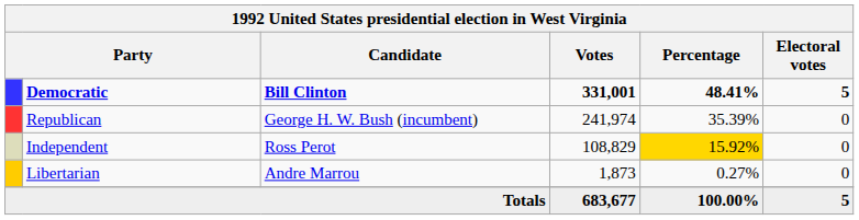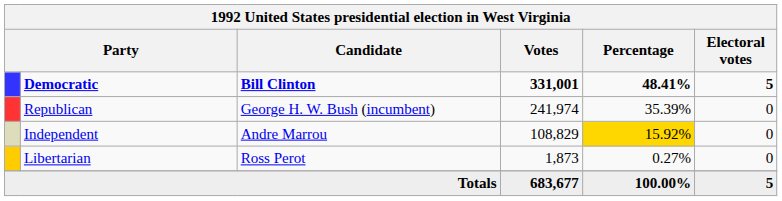 <table class="wikitable" style="font-size: 95%;">
 <tr>
 <th colspan="6">1992 United States presidential election in West Virginia</th>
 </tr>
 <tr>
 <th colspan="2" style="width: 15em">Party</th>
 <th style="width: 17em">Candidate</th>
 <th style="width: 5em">Votes</th>
 <th style="width: 7em">Percentage</th>
 <th style="width: 5em">Electoral votes</th>
 </tr>
 <tr>
 <th style="background-color:#3333FF; width: 3px"></th>
 <td style="width: 130px"><strong><a href='#'>Democratic</a></strong></td>
 <td><strong><a href='#'>Bill Clinton</a></strong></td>
 <td align="right"><strong>331,001</strong></td>
 <td align="right"><strong>48.41%</strong></td>
 <td align="right"><strong>5</strong></td>
 </tr>
 <tr>
 <th style="background-color:#FF3333; width: 3px"></th>
 <td style="width: 130px"><a href='#'>Republican</a></td>
 <td><a href='#'>George H. W. Bush</a> (<a href='#'>incumbent</a>)</td>
 <td align="right">241,974</td>
 <td align="right">35.39%</td>
 <td align="right">0</td>
 </tr>
 <tr>
 <th style="background-color:#DDDDBB; width: 3px"></th>
 <td style="width: 130px"><a href='#'>Independent</a></td>
-<td><a href='#'>Ross Perot</a></td>
+<td><a href='#'>Andre Marrou</a></td>
 <td align="right">108,829</td>
 <td align="right" style="background: gold;">15.92%</td>
 <td align="right">0</td>
 </tr>
 <tr>
 <th style="background-color:#FFCC00; width: 3px"></th>
 <td style="width: 130px"><a href='#'>Libertarian</a></td>
-<td><a href='#'>Andre Marrou</a></td>
+<td><a href='#'>Ross Perot</a></td>
 <td align="right">1,873</td>
 <td align="right">0.27%</td>
 <td align="right">0</td>
 </tr>
 <tr>
 </tr>
 <tr bgcolor="#EEEEEE">
 <td colspan="3" align="right"><strong>Totals</strong></td>
 <td align="right"><strong>683,677</strong></td>
 <td align="right"><strong>100.00%</strong></td>
 <td align="right"><strong>5</strong></td>
 </tr>
 </table>
